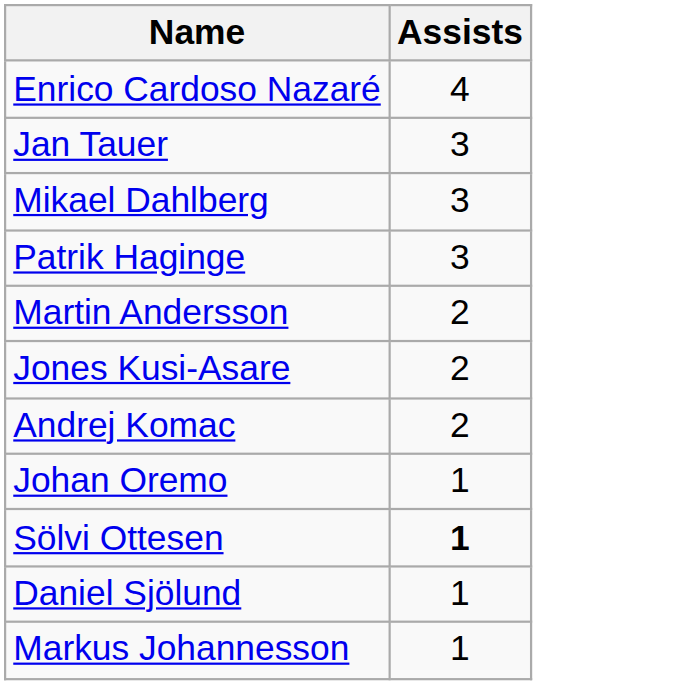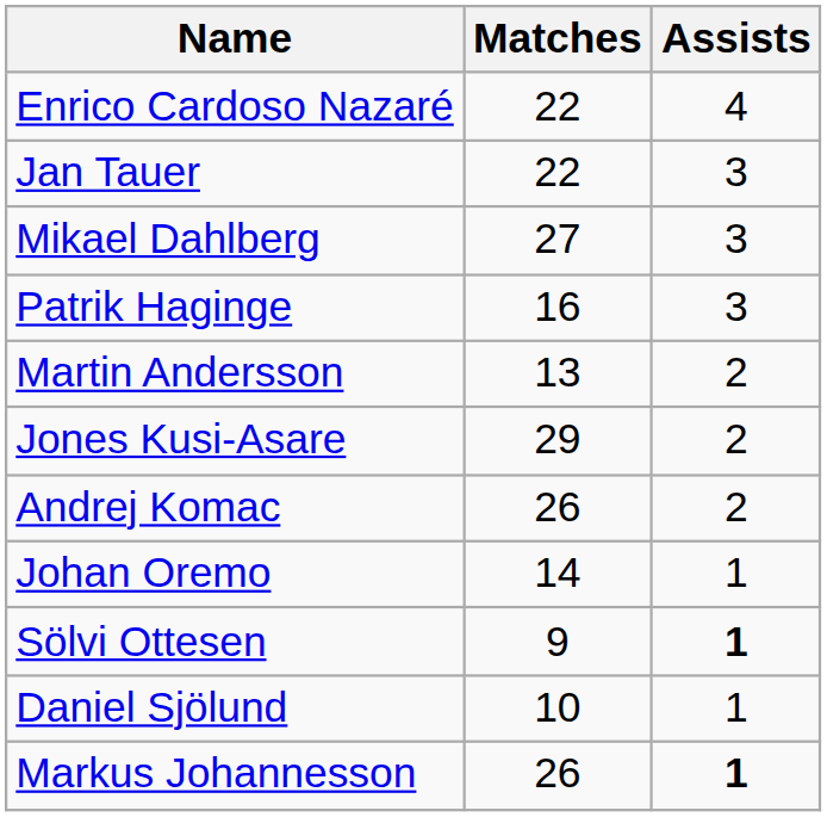 <table class="wikitable">
 <tr>
 <th>Name</th>
+<th>Matches</th>
 <th>Assists</th>
 </tr>
 <tr>
 <td> <a href='#'>Enrico Cardoso Nazaré</a></td>
+<td style="text-align:center;">22</td>
 <td style="text-align:center;">4</td>
 </tr>
 <tr>
 <td> <a href='#'>Jan Tauer</a></td>
+<td style="text-align:center;">22</td>
 <td style="text-align:center;">3</td>
 </tr>
 <tr>
 <td> <a href='#'>Mikael Dahlberg</a></td>
+<td style="text-align:center;">27</td>
 <td style="text-align:center;">3</td>
 </tr>
 <tr>
 <td> <a href='#'>Patrik Haginge</a></td>
+<td style="text-align:center;">16</td>
 <td style="text-align:center;">3</td>
 </tr>
 <tr>
 <td> <a href='#'>Martin Andersson</a></td>
+<td style="text-align:center;">13</td>
 <td style="text-align:center;">2</td>
 </tr>
 <tr>
 <td> <a href='#'>Jones Kusi-Asare</a></td>
+<td style="text-align:center;">29</td>
 <td style="text-align:center;">2</td>
 </tr>
 <tr>
 <td> <a href='#'>Andrej Komac</a></td>
+<td style="text-align:center;">26</td>
 <td style="text-align:center;">2</td>
 </tr>
 <tr>
 <td> <a href='#'>Johan Oremo</a></td>
+<td style="text-align:center;">14</td>
 <td style="text-align:center;">1</td>
 </tr>
 <tr>
 <td> <a href='#'>Sölvi Ottesen</a></td>
+<td style="text-align:center;">9</td>
 <td style="text-align:center;"><strong>1</strong></td>
 </tr>
 <tr>
 <td> <a href='#'>Daniel Sjölund</a></td>
+<td style="text-align:center;">10</td>
 <td style="text-align:center;">1</td>
 </tr>
 <tr>
 <td> <a href='#'>Markus Johannesson</a></td>
-<td style="text-align:center;">1</td>
+<td style="text-align:center;">26</td>
+<td style="text-align:center;"><strong>1</strong></td>
 </tr>
 </table>
